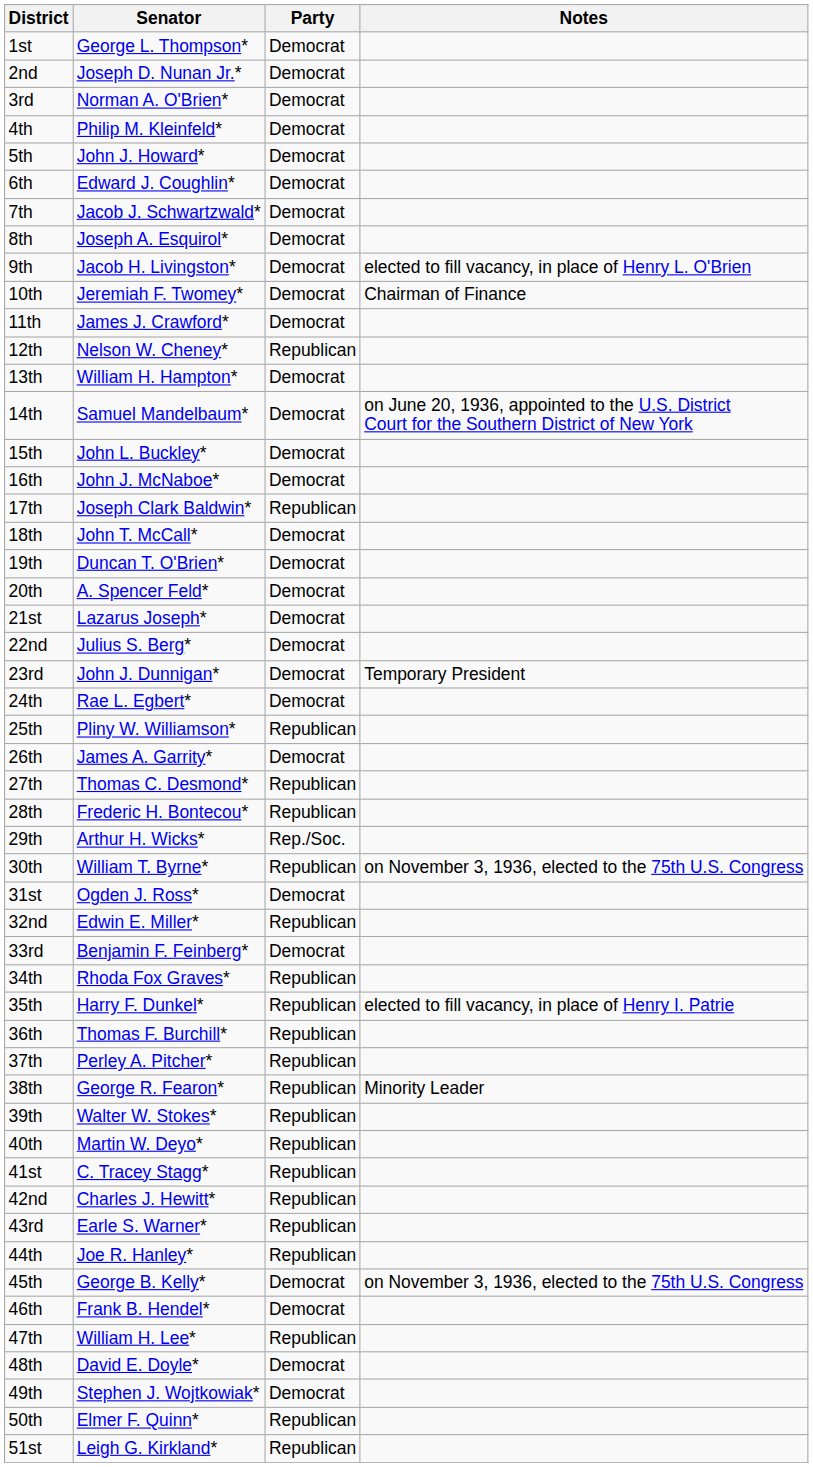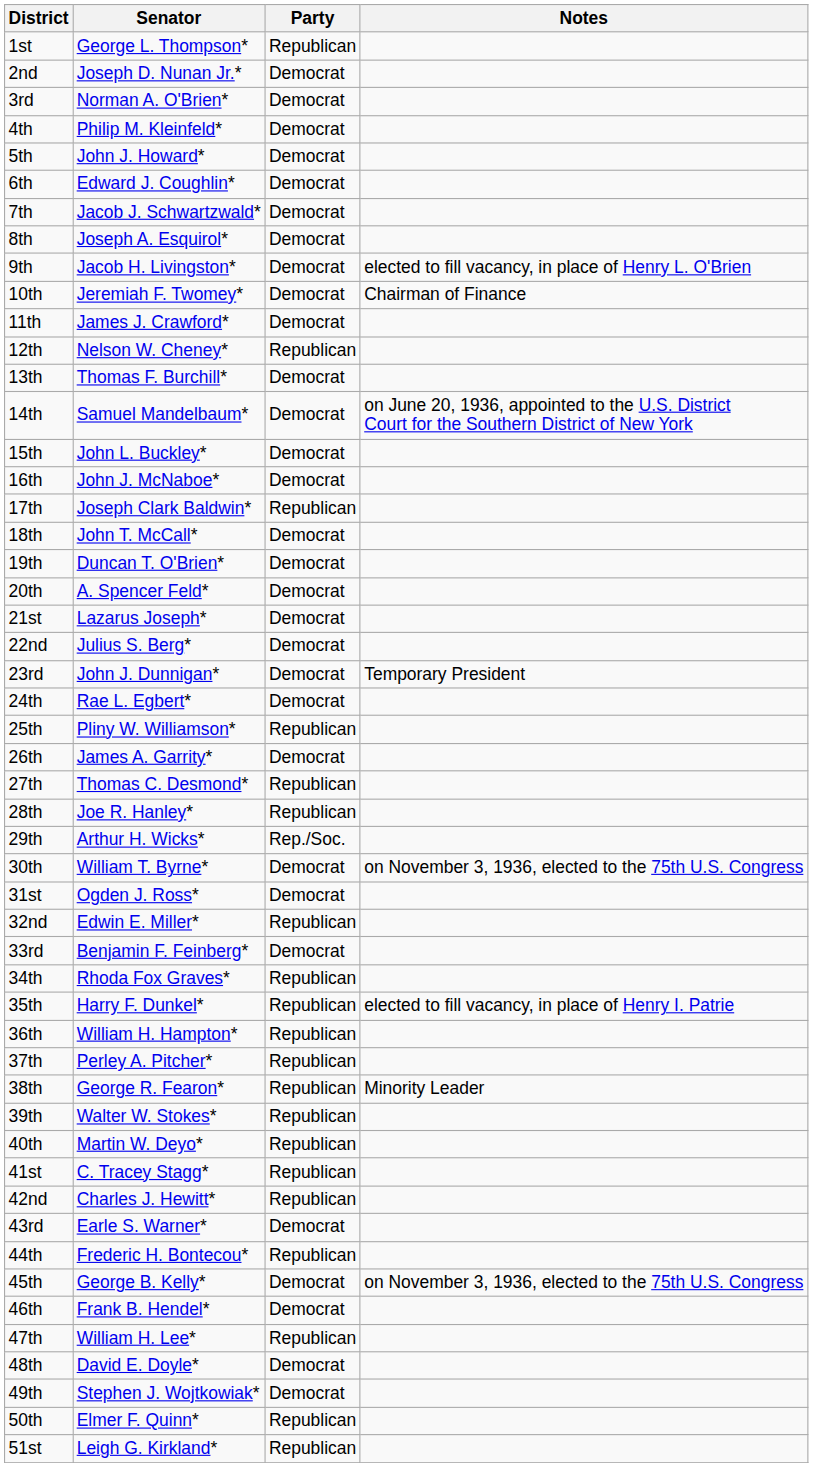 <table class=wikitable>
 <tr>
 <th>District</th>
 <th>Senator</th>
 <th>Party</th>
 <th>Notes</th>
 </tr>
 <tr>
 <td>1st</td>
 <td><a href='#'>George L. Thompson</a>*</td>
-<td>Democrat</td>
+<td>Republican</td>
 <td></td>
 </tr>
 <tr>
 <td>2nd</td>
 <td><a href='#'>Joseph D. Nunan Jr.</a>*</td>
 <td>Democrat</td>
 <td></td>
 </tr>
 <tr>
 <td>3rd</td>
 <td><a href='#'>Norman A. O'Brien</a>*</td>
 <td>Democrat</td>
 <td></td>
 </tr>
 <tr>
 <td>4th</td>
 <td><a href='#'>Philip M. Kleinfeld</a>*</td>
 <td>Democrat</td>
 <td></td>
 </tr>
 <tr>
 <td>5th</td>
 <td><a href='#'>John J. Howard</a>*</td>
 <td>Democrat</td>
 <td></td>
 </tr>
 <tr>
 <td>6th</td>
 <td><a href='#'>Edward J. Coughlin</a>*</td>
 <td>Democrat</td>
 <td></td>
 </tr>
 <tr>
 <td>7th</td>
 <td><a href='#'>Jacob J. Schwartzwald</a>*</td>
 <td>Democrat</td>
 <td></td>
 </tr>
 <tr>
 <td>8th</td>
 <td><a href='#'>Joseph A. Esquirol</a>*</td>
 <td>Democrat</td>
 <td></td>
 </tr>
 <tr>
 <td>9th</td>
 <td><a href='#'>Jacob H. Livingston</a>*</td>
 <td>Democrat</td>
 <td>elected to fill vacancy, in place of <a href='#'>Henry L. O'Brien</a></td>
 </tr>
 <tr>
 <td>10th</td>
 <td><a href='#'>Jeremiah F. Twomey</a>*</td>
 <td>Democrat</td>
 <td>Chairman of Finance</td>
 </tr>
 <tr>
 <td>11th</td>
 <td><a href='#'>James J. Crawford</a>*</td>
 <td>Democrat</td>
 <td></td>
 </tr>
 <tr>
 <td>12th</td>
 <td><a href='#'>Nelson W. Cheney</a>*</td>
 <td>Republican</td>
 <td></td>
 </tr>
 <tr>
 <td>13th</td>
-<td><a href='#'>William H. Hampton</a>*</td>
+<td><a href='#'>Thomas F. Burchill</a>*</td>
 <td>Democrat</td>
 <td></td>
 </tr>
 <tr>
 <td>14th</td>
 <td><a href='#'>Samuel Mandelbaum</a>*</td>
 <td>Democrat</td>
 <td>on June 20, 1936, appointed to the <a href='#'>U.S. District <br>Court for the Southern District of New York</a></td>
 </tr>
 <tr>
 <td>15th</td>
 <td><a href='#'>John L. Buckley</a>*</td>
 <td>Democrat</td>
 <td></td>
 </tr>
 <tr>
 <td>16th</td>
 <td><a href='#'>John J. McNaboe</a>*</td>
 <td>Democrat</td>
 <td></td>
 </tr>
 <tr>
 <td>17th</td>
 <td><a href='#'>Joseph Clark Baldwin</a>*</td>
 <td>Republican</td>
 <td></td>
 </tr>
 <tr>
 <td>18th</td>
 <td><a href='#'>John T. McCall</a>*</td>
 <td>Democrat</td>
 <td></td>
 </tr>
 <tr>
 <td>19th</td>
 <td><a href='#'>Duncan T. O'Brien</a>*</td>
 <td>Democrat</td>
 <td></td>
 </tr>
 <tr>
 <td>20th</td>
 <td><a href='#'>A. Spencer Feld</a>*</td>
 <td>Democrat</td>
 <td></td>
 </tr>
 <tr>
 <td>21st</td>
 <td><a href='#'>Lazarus Joseph</a>*</td>
 <td>Democrat</td>
 <td></td>
 </tr>
 <tr>
 <td>22nd</td>
 <td><a href='#'>Julius S. Berg</a>*</td>
 <td>Democrat</td>
 <td></td>
 </tr>
 <tr>
 <td>23rd</td>
 <td><a href='#'>John J. Dunnigan</a>*</td>
 <td>Democrat</td>
 <td>Temporary President</td>
 </tr>
 <tr>
 <td>24th</td>
 <td><a href='#'>Rae L. Egbert</a>*</td>
 <td>Democrat</td>
 <td></td>
 </tr>
 <tr>
 <td>25th</td>
 <td><a href='#'>Pliny W. Williamson</a>*</td>
 <td>Republican</td>
 <td></td>
 </tr>
 <tr>
 <td>26th</td>
 <td><a href='#'>James A. Garrity</a>*</td>
 <td>Democrat</td>
 <td></td>
 </tr>
 <tr>
 <td>27th</td>
 <td><a href='#'>Thomas C. Desmond</a>*</td>
 <td>Republican</td>
 <td></td>
 </tr>
 <tr>
 <td>28th</td>
-<td><a href='#'>Frederic H. Bontecou</a>*</td>
+<td><a href='#'>Joe R. Hanley</a>*</td>
 <td>Republican</td>
 <td></td>
 </tr>
 <tr>
 <td>29th</td>
 <td><a href='#'>Arthur H. Wicks</a>*</td>
 <td>Rep./Soc.</td>
 <td></td>
 </tr>
 <tr>
 <td>30th</td>
 <td><a href='#'>William T. Byrne</a>*</td>
-<td>Republican</td>
+<td>Democrat</td>
 <td>on November 3, 1936, elected to the <a href='#'>75th U.S. Congress</a></td>
 </tr>
 <tr>
 <td>31st</td>
 <td><a href='#'>Ogden J. Ross</a>*</td>
 <td>Democrat</td>
 <td></td>
 </tr>
 <tr>
 <td>32nd</td>
 <td><a href='#'>Edwin E. Miller</a>*</td>
 <td>Republican</td>
 <td></td>
 </tr>
 <tr>
 <td>33rd</td>
 <td><a href='#'>Benjamin F. Feinberg</a>*</td>
 <td>Democrat</td>
 <td></td>
 </tr>
 <tr>
 <td>34th</td>
 <td><a href='#'>Rhoda Fox Graves</a>*</td>
 <td>Republican</td>
 <td></td>
 </tr>
 <tr>
 <td>35th</td>
 <td><a href='#'>Harry F. Dunkel</a>*</td>
 <td>Republican</td>
 <td>elected to fill vacancy, in place of <a href='#'>Henry I. Patrie</a></td>
 </tr>
 <tr>
 <td>36th</td>
-<td><a href='#'>Thomas F. Burchill</a>*</td>
+<td><a href='#'>William H. Hampton</a>*</td>
 <td>Republican</td>
 <td></td>
 </tr>
 <tr>
 <td>37th</td>
 <td><a href='#'>Perley A. Pitcher</a>*</td>
 <td>Republican</td>
 <td></td>
 </tr>
 <tr>
 <td>38th</td>
 <td><a href='#'>George R. Fearon</a>*</td>
 <td>Republican</td>
 <td>Minority Leader</td>
 </tr>
 <tr>
 <td>39th</td>
 <td><a href='#'>Walter W. Stokes</a>*</td>
 <td>Republican</td>
 <td></td>
 </tr>
 <tr>
 <td>40th</td>
 <td><a href='#'>Martin W. Deyo</a>*</td>
 <td>Republican</td>
 <td></td>
 </tr>
 <tr>
 <td>41st</td>
 <td><a href='#'>C. Tracey Stagg</a>*</td>
 <td>Republican</td>
 <td></td>
 </tr>
 <tr>
 <td>42nd</td>
 <td><a href='#'>Charles J. Hewitt</a>*</td>
 <td>Republican</td>
 <td></td>
 </tr>
 <tr>
 <td>43rd</td>
 <td><a href='#'>Earle S. Warner</a>*</td>
-<td>Republican</td>
+<td>Democrat</td>
 <td></td>
 </tr>
 <tr>
 <td>44th</td>
-<td><a href='#'>Joe R. Hanley</a>*</td>
+<td><a href='#'>Frederic H. Bontecou</a>*</td>
 <td>Republican</td>
 <td></td>
 </tr>
 <tr>
 <td>45th</td>
 <td><a href='#'>George B. Kelly</a>*</td>
 <td>Democrat</td>
 <td>on November 3, 1936, elected to the <a href='#'>75th U.S. Congress</a></td>
 </tr>
 <tr>
 <td>46th</td>
 <td><a href='#'>Frank B. Hendel</a>*</td>
 <td>Democrat</td>
 <td></td>
 </tr>
 <tr>
 <td>47th</td>
 <td><a href='#'>William H. Lee</a>*</td>
 <td>Republican</td>
 <td></td>
 </tr>
 <tr>
 <td>48th</td>
 <td><a href='#'>David E. Doyle</a>*</td>
 <td>Democrat</td>
 <td></td>
 </tr>
 <tr>
 <td>49th</td>
 <td><a href='#'>Stephen J. Wojtkowiak</a>*</td>
 <td>Democrat</td>
 <td></td>
 </tr>
 <tr>
 <td>50th</td>
 <td><a href='#'>Elmer F. Quinn</a>*</td>
 <td>Republican</td>
 <td></td>
 </tr>
 <tr>
 <td>51st</td>
 <td><a href='#'>Leigh G. Kirkland</a>*</td>
 <td>Republican</td>
 <td></td>
 </tr>
 <tr>
 </tr>
 </table>
